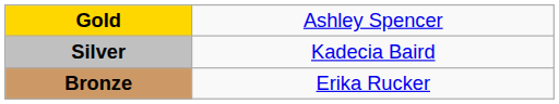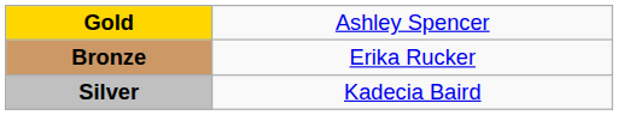 <table class="wikitable" style=" text-align:center; " width="35%">
 <tr>
 <td style="background:gold"><strong>Gold</strong></td>
 <td><a href='#'>Ashley Spencer</a><br><small></small></td>
 </tr>
 <tr>
+<td style="background:#cc9966"><strong>Bronze</strong></td>
+<td><a href='#'>Erika Rucker</a><br><small></small></td>
+</tr>
+<tr>
 <td style="background:silver"><strong>Silver</strong></td>
 <td><a href='#'>Kadecia Baird</a><br><small></small></td>
 </tr>
-<tr>
-<td style="background:#cc9966"><strong>Bronze</strong></td>
-<td><a href='#'>Erika Rucker</a><br><small></small></td>
-</tr>
 </table>
